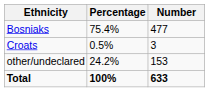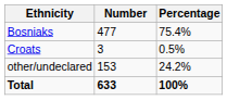 <table class="wikitable">
 <tr>
 <th width="100px">Ethnicity</th>
+<th width="80px">Number</th>
 <th width="80px">Percentage</th>
-<th width="80px">Number</th>
 </tr>
 <tr>
 <td><a href='#'>Bosniaks</a></td>
+<td>477</td>
 <td>75.4%</td>
-<td>477</td>
 </tr>
 <tr>
 <td><a href='#'>Croats</a></td>
+<td>3</td>
 <td>0.5%</td>
-<td>3</td>
 </tr>
 <tr>
 <td>other/undeclared</td>
+<td>153</td>
 <td>24.2%</td>
-<td>153</td>
 </tr>
 <tr>
 <td><strong>Total</strong></td>
+<td><strong>633</strong></td>
 <td><strong>100%</strong></td>
-<td><strong>633</strong></td>
 </tr>
 </table>
